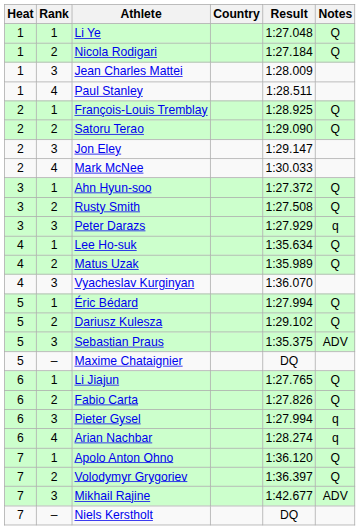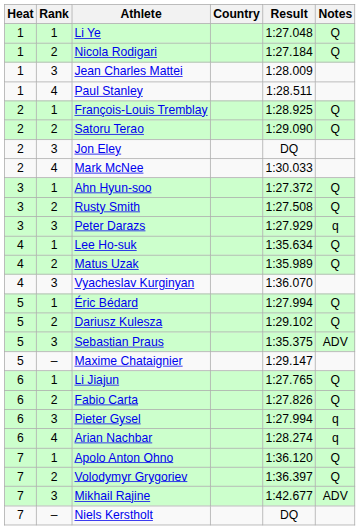 <table class="wikitable sortable" style="text-align:center">
 <tr>
 <th>Heat</th>
 <th>Rank</th>
 <th>Athlete</th>
 <th>Country</th>
 <th>Result</th>
 <th>Notes</th>
 </tr>
 <tr bgcolor=ccffcc>
 <td>1</td>
 <td>1</td>
 <td align=left><a href='#'>Li Ye</a></td>
 <td></td>
 <td>1:27.048</td>
 <td>Q </td>
 </tr>
 <tr bgcolor=ccffcc>
 <td>1</td>
 <td>2</td>
 <td align=left><a href='#'>Nicola Rodigari</a></td>
 <td></td>
 <td>1:27.184</td>
 <td>Q</td>
 </tr>
 <tr>
 <td>1</td>
 <td>3</td>
 <td align=left><a href='#'>Jean Charles Mattei</a></td>
 <td></td>
 <td>1:28.009</td>
 <td></td>
 </tr>
 <tr>
 <td>1</td>
 <td>4</td>
 <td align=left><a href='#'>Paul Stanley</a></td>
 <td></td>
 <td>1:28.511</td>
 <td></td>
 </tr>
 <tr bgcolor=ccffcc>
 <td>2</td>
 <td>1</td>
 <td align=left><a href='#'>François-Louis Tremblay</a></td>
 <td></td>
 <td>1:28.925</td>
 <td>Q</td>
 </tr>
 <tr bgcolor=ccffcc>
 <td>2</td>
 <td>2</td>
 <td align=left><a href='#'>Satoru Terao</a></td>
 <td></td>
 <td>1:29.090</td>
 <td>Q</td>
 </tr>
 <tr>
 <td>2</td>
 <td>3</td>
 <td align=left><a href='#'>Jon Eley</a></td>
 <td></td>
-<td>1:29.147</td>
+<td>DQ</td>
 <td></td>
 </tr>
 <tr>
 <td>2</td>
 <td>4</td>
 <td align=left><a href='#'>Mark McNee</a></td>
 <td></td>
 <td>1:30.033</td>
 <td></td>
 </tr>
 <tr bgcolor=ccffcc>
 <td>3</td>
 <td>1</td>
 <td align=left><a href='#'>Ahn Hyun-soo</a></td>
 <td></td>
 <td>1:27.372</td>
 <td>Q</td>
 </tr>
 <tr bgcolor=ccffcc>
 <td>3</td>
 <td>2</td>
 <td align=left><a href='#'>Rusty Smith</a></td>
 <td></td>
 <td>1:27.508</td>
 <td>Q</td>
 </tr>
 <tr bgcolor=ccffcc>
 <td>3</td>
 <td>3</td>
 <td align=left><a href='#'>Peter Darazs</a></td>
 <td></td>
 <td>1:27.929</td>
 <td>q</td>
 </tr>
 <tr bgcolor=ccffcc>
 <td>4</td>
 <td>1</td>
 <td align=left><a href='#'>Lee Ho-suk</a></td>
 <td></td>
 <td>1:35.634</td>
 <td>Q</td>
 </tr>
 <tr bgcolor=ccffcc>
 <td>4</td>
 <td>2</td>
 <td align=left><a href='#'>Matus Uzak</a></td>
 <td></td>
 <td>1:35.989</td>
 <td>Q</td>
 </tr>
 <tr>
 <td>4</td>
 <td>3</td>
 <td align=left><a href='#'>Vyacheslav Kurginyan</a></td>
 <td></td>
 <td>1:36.070</td>
 <td></td>
 </tr>
 <tr bgcolor=ccffcc>
 <td>5</td>
 <td>1</td>
 <td align=left><a href='#'>Éric Bédard</a></td>
 <td></td>
 <td>1:27.994</td>
 <td>Q</td>
 </tr>
 <tr bgcolor=ccffcc>
 <td>5</td>
 <td>2</td>
 <td align=left><a href='#'>Dariusz Kulesza</a></td>
 <td></td>
 <td>1:29.102</td>
 <td>Q</td>
 </tr>
 <tr bgcolor=ccffcc>
 <td>5</td>
 <td>3</td>
 <td align=left><a href='#'>Sebastian Praus</a></td>
 <td></td>
 <td>1:35.375</td>
 <td>ADV</td>
 </tr>
 <tr>
 <td>5</td>
 <td>–</td>
 <td align=left><a href='#'>Maxime Chataignier</a></td>
 <td></td>
-<td>DQ</td>
+<td>1:29.147</td>
 <td></td>
 </tr>
 <tr bgcolor=ccffcc>
 <td>6</td>
 <td>1</td>
 <td align=left><a href='#'>Li Jiajun</a></td>
 <td></td>
 <td>1:27.765</td>
 <td>Q</td>
 </tr>
 <tr bgcolor=ccffcc>
 <td>6</td>
 <td>2</td>
 <td align=left><a href='#'>Fabio Carta</a></td>
 <td></td>
 <td>1:27.826</td>
 <td>Q</td>
 </tr>
 <tr bgcolor=ccffcc>
 <td>6</td>
 <td>3</td>
 <td align=left><a href='#'>Pieter Gysel</a></td>
 <td></td>
 <td>1:27.994</td>
 <td>q</td>
 </tr>
 <tr bgcolor=ccffcc>
 <td>6</td>
 <td>4</td>
 <td align=left><a href='#'>Arian Nachbar</a></td>
 <td></td>
 <td>1:28.274</td>
 <td>q</td>
 </tr>
 <tr bgcolor=ccffcc>
 <td>7</td>
 <td>1</td>
 <td align=left><a href='#'>Apolo Anton Ohno</a></td>
 <td></td>
 <td>1:36.120</td>
 <td>Q</td>
 </tr>
 <tr bgcolor=ccffcc>
 <td>7</td>
 <td>2</td>
 <td align=left><a href='#'>Volodymyr Grygoriev</a></td>
 <td></td>
 <td>1:36.397</td>
 <td>Q</td>
 </tr>
 <tr bgcolor=ccffcc>
 <td>7</td>
 <td>3</td>
 <td align=left><a href='#'>Mikhail Rajine</a></td>
 <td></td>
 <td>1:42.677</td>
 <td>ADV</td>
 </tr>
 <tr>
 <td>7</td>
 <td>–</td>
 <td align=left><a href='#'>Niels Kerstholt</a></td>
 <td></td>
 <td>DQ</td>
 <td></td>
 </tr>
 </table>
